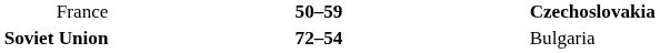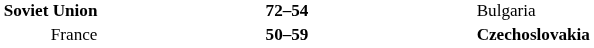 <table width=75% cellspacing=1>
 <tr>
 <th width=25%></th>
 <th width=25%></th>
 <th width=25%></th>
 </tr>
 <tr style=font-size:90%>
+<td align=right><strong>Soviet Union</strong></td>
+<td align=center><strong>72–54</strong></td>
+<td>Bulgaria</td>
+</tr>
+<tr style=font-size:90%>
 <td align=right>France</td>
 <td align=center><strong>50–59</strong></td>
 <td><strong>Czechoslovakia</strong></td>
 </tr>
-<tr style=font-size:90%>
-<td align=right><strong>Soviet Union</strong></td>
-<td align=center><strong>72–54</strong></td>
-<td>Bulgaria</td>
-</tr>
 </table>
